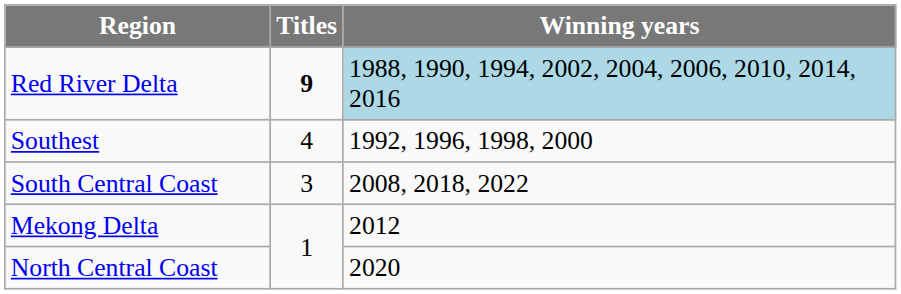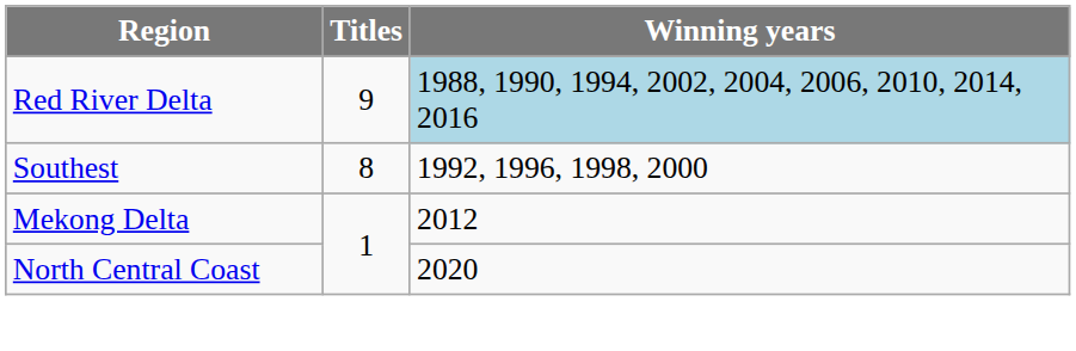 <table class="wikitable sortable" style="font-size: 95%;">
 <tr>
 <th width="150" style="background-color:#787878;color:#FFFFFF;">Region</th>
 <th width="30" style="background-color:#787878;color:#FFFFFF;">Titles</th>
 <th width="320" style="background-color:#787878;color:#FFFFFF;">Winning years</th>
 </tr>
 <tr>
 <td><a href='#'>Red River Delta</a></td>
-<td style="text-align:center;"><strong>9</strong></td>
+<td style="text-align:center;">9</td>
 <td style="background: lightblue;">1988, 1990, 1994, 2002, 2004, 2006, 2010, 2014, 2016</td>
 </tr>
 <tr>
 <td><a href='#'>Southest</a></td>
-<td style="text-align:center;">4</td>
+<td style="text-align:center;">8</td>
 <td>1992, 1996, 1998, 2000</td>
-</tr>
-<tr>
-<td><a href='#'>South Central Coast</a></td>
-<td style="text-align:center;">3</td>
-<td>2008, 2018, 2022</td>
 </tr>
 <tr>
 <td><a href='#'>Mekong Delta</a></td>
 <td rowspan="2" style="text-align:center;">1</td>
 <td>2012</td>
 </tr>
 <tr>
 <td><a href='#'>North Central Coast</a></td>
 <td>2020</td>
 </tr>
 </table>
